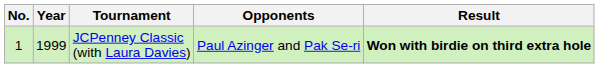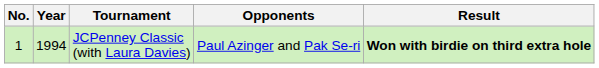 <table class="wikitable" style="font-size:95%;">
 <tr>
 <th>No.</th>
 <th>Year</th>
 <th>Tournament</th>
 <th>Opponents</th>
 <th>Result</th>
 </tr>
 <tr style="background:#D0F0C0;">
 <td align=center>1</td>
-<td>1999</td>
+<td>1994</td>
 <td><a href='#'>JCPenney Classic</a><br>(with  <a href='#'>Laura Davies</a>)</td>
 <td> <a href='#'>Paul Azinger</a> and  <a href='#'>Pak Se-ri</a></td>
 <td><strong>Won with birdie on third extra hole</strong></td>
 </tr>
 </table>
